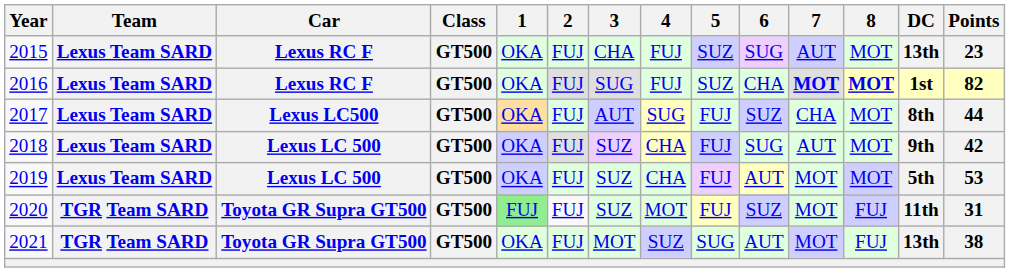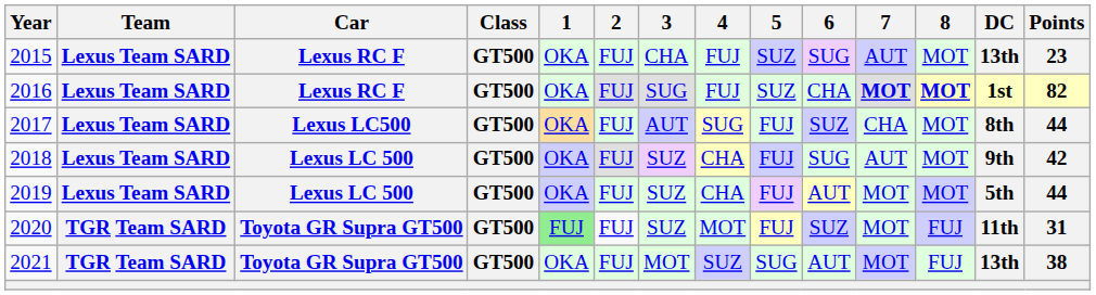 <table class="wikitable" style="text-align:center; font-size:85%">
 <tr>
 <th>Year</th>
 <th>Team</th>
 <th>Car</th>
 <th>Class</th>
 <th>1</th>
 <th>2</th>
 <th>3</th>
 <th>4</th>
 <th>5</th>
 <th>6</th>
 <th>7</th>
 <th>8</th>
 <th>DC</th>
 <th>Points</th>
 </tr>
 <tr>
 <td><a href='#'>2015</a></td>
 <th nowrap><a href='#'>Lexus Team SARD</a></th>
 <th nowrap><a href='#'>Lexus RC F</a></th>
 <th>GT500</th>
 <td style="background:#DFFFDF;"><a href='#'>OKA</a><br></td>
 <td style="background:#DFFFDF;"><a href='#'>FUJ</a><br></td>
 <td style="background:#DFFFDF;"><a href='#'>CHA</a><br></td>
 <td style="background:#DFFFDF;"><a href='#'>FUJ</a><br></td>
 <td style="background:#CFCFFF;"><a href='#'>SUZ</a><br></td>
 <td style="background:#EFCFFF;"><a href='#'>SUG</a><br></td>
 <td style="background:#CFCFFF;"><a href='#'>AUT</a><br></td>
 <td style="background:#DFFFDF;"><a href='#'>MOT</a><br></td>
 <th>13th</th>
 <th>23</th>
 </tr>
 <tr>
 <td><a href='#'>2016</a></td>
 <th nowrap><a href='#'>Lexus Team SARD</a></th>
 <th nowrap><a href='#'>Lexus RC F</a></th>
 <th>GT500</th>
 <td style="background:#DFFFDF;"><a href='#'>OKA</a><br></td>
 <td style="background:#DFDFDF;"><a href='#'>FUJ</a><br></td>
 <td style="background:#DFDFDF;"><a href='#'>SUG</a><br></td>
 <td style="background:#DFFFDF;"><a href='#'>FUJ</a><br></td>
 <td style="background:#DFFFDF;"><a href='#'>SUZ</a><br></td>
 <td style="background:#DFFFDF;"><a href='#'>CHA</a><br></td>
 <td style="background:#DFDFDF;"><strong><a href='#'>MOT</a></strong><br></td>
 <td style="background:#FFFFBF;"><strong><a href='#'>MOT</a></strong><br></td>
 <th style="background:#FFFFBF;">1st</th>
 <th style="background:#FFFFBF;">82</th>
 </tr>
 <tr>
 <td><a href='#'>2017</a></td>
 <th nowrap><a href='#'>Lexus Team SARD</a></th>
 <th nowrap><a href='#'>Lexus LC500</a></th>
 <th>GT500</th>
 <td style="background:#FFDF9F;"><a href='#'>OKA</a><br></td>
 <td style="background:#DFFFDF;"><a href='#'>FUJ</a><br></td>
 <td style="background:#CFCFFF;"><a href='#'>AUT</a><br></td>
 <td style="background:#FFFFBF;"><a href='#'>SUG</a><br></td>
 <td style="background:#DFFFDF;"><a href='#'>FUJ</a><br></td>
 <td style="background:#CFCFFF;"><a href='#'>SUZ</a><br></td>
 <td style="background:#DFFFDF;"><a href='#'>CHA</a><br></td>
 <td style="background:#DFFFDF;"><a href='#'>MOT</a><br></td>
 <th>8th</th>
 <th>44</th>
 </tr>
 <tr>
 <td><a href='#'>2018</a></td>
 <th nowrap><a href='#'>Lexus Team SARD</a></th>
 <th nowrap><a href='#'>Lexus LC 500</a></th>
 <th>GT500</th>
 <td style="background:#CFCFFF;"><a href='#'>OKA</a><br></td>
 <td style="background:#DFDFDF;"><a href='#'>FUJ</a><br></td>
 <td style="background:#EFCFFF;"><a href='#'>SUZ</a><br></td>
 <td style="background:#FFFFBF;"><a href='#'>CHA</a><br></td>
 <td style="background:#CFCFFF;"><a href='#'>FUJ</a><br></td>
 <td style="background:#DFFFDF;"><a href='#'>SUG</a><br></td>
 <td style="background:#DFFFDF;"><a href='#'>AUT</a><br></td>
 <td style="background:#DFFFDF;"><a href='#'>MOT</a><br></td>
 <th>9th</th>
 <th>42</th>
 </tr>
 <tr>
 <td><a href='#'>2019</a></td>
 <th nowrap><a href='#'>Lexus Team SARD</a></th>
 <th nowrap><a href='#'>Lexus LC 500</a></th>
 <th>GT500</th>
 <td style="background:#CFCFFF;"><a href='#'>OKA</a><br></td>
 <td style="background:#DFFFDF;"><a href='#'>FUJ</a><br></td>
 <td style="background:#DFFFDF;"><a href='#'>SUZ</a><br></td>
 <td style="background:#DFFFDF;"><a href='#'>CHA</a><br></td>
 <td style="background:#EFCFFF;"><a href='#'>FUJ</a><br></td>
 <td style="background:#FFFFBF;"><a href='#'>AUT</a><br></td>
 <td style="background:#DFFFDF;"><a href='#'>MOT</a><br></td>
 <td style="background:#CFCFFF;"><a href='#'>MOT</a><br></td>
 <th>5th</th>
-<th>53</th>
+<th>44</th>
 </tr>
 <tr>
 <td><a href='#'>2020</a></td>
 <th nowrap><a href='#'>TGR</a> <a href='#'>Team SARD</a></th>
 <th nowrap><a href='#'>Toyota GR Supra GT500</a></th>
 <th>GT500</th>
 <td style="background: lightgreen;"><a href='#'>FUJ</a></td>
 <td><a href='#'>FUJ</a></td>
 <td style="background:#DFFFDF;"><a href='#'>SUZ</a><br></td>
 <td style="background:#DFFFDF;"><a href='#'>MOT</a><br></td>
 <td style="background:#FFFFBF;"><a href='#'>FUJ</a><br></td>
 <td style="background:#CFCFFF;"><a href='#'>SUZ</a><br></td>
 <td style="background:#DFFFDF;"><a href='#'>MOT</a><br></td>
 <td style="background:#CFCFFF;"><a href='#'>FUJ</a><br></td>
 <th>11th</th>
 <th>31</th>
 </tr>
 <tr>
 <td><a href='#'>2021</a></td>
 <th nowrap><a href='#'>TGR</a> <a href='#'>Team SARD</a></th>
 <th nowrap><a href='#'>Toyota GR Supra GT500</a></th>
 <th>GT500</th>
 <td style="background:#DFFFDF;"><a href='#'>OKA</a><br></td>
 <td style="background:#DFFFDF;"><a href='#'>FUJ</a><br></td>
 <td style="background:#DFFFDF;"><a href='#'>MOT</a><br></td>
 <td style="background:#CFCFFF;"><a href='#'>SUZ</a><br></td>
 <td style="background:#DFFFDF;"><a href='#'>SUG</a><br></td>
 <td style="background:#DFFFDF;"><a href='#'>AUT</a><br></td>
 <td style="background:#CFCFFF;"><a href='#'>MOT</a><br></td>
 <td style="background:#DFFFDF;"><a href='#'>FUJ</a><br></td>
 <th>13th</th>
 <th>38</th>
 </tr>
 <tr>
 <th colspan="14"></th>
 </tr>
 </table>
